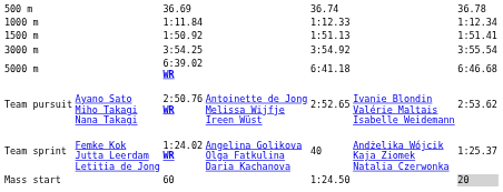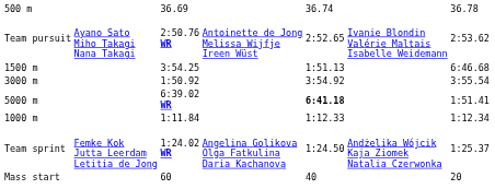 <table>
 <tr>
 <td>500 m<br></td>
 <td></td>
 <td>36.69</td>
 <td></td>
 <td>36.74</td>
 <td></td>
 <td>36.78</td>
 </tr>
 <tr>
-<td>1000 m<br></td>
-<td></td>
-<td>1:11.84</td>
-<td></td>
-<td>1:12.33</td>
-<td></td>
-<td>1:12.34</td>
+<td>Team pursuit<br></td>
+<td><br><a href='#'>Ayano Sato</a><br><a href='#'>Miho Takagi</a><br><a href='#'>Nana Takagi</a></td>
+<td>2:50.76<br><strong><a href='#'>WR</a></strong></td>
+<td><br><a href='#'>Antoinette de Jong</a><br><a href='#'>Melissa Wijfje</a><br><a href='#'>Ireen Wüst</a></td>
+<td>2:52.65</td>
+<td><br><a href='#'>Ivanie Blondin</a><br><a href='#'>Valérie Maltais</a><br><a href='#'>Isabelle Weidemann</a></td>
+<td>2:53.62</td>
 </tr>
 <tr>
 <td>1500 m<br></td>
 <td></td>
-<td>1:50.92</td>
+<td>3:54.25</td>
 <td></td>
 <td>1:51.13</td>
 <td></td>
-<td>1:51.41</td>
+<td>6:46.68</td>
 </tr>
 <tr>
 <td>3000 m<br></td>
 <td></td>
-<td>3:54.25</td>
+<td>1:50.92</td>
 <td></td>
 <td>3:54.92</td>
 <td></td>
 <td>3:55.54</td>
 </tr>
 <tr>
 <td>5000 m<br></td>
 <td></td>
 <td>6:39.02<br><strong><a href='#'>WR</a></strong></td>
 <td></td>
-<td>6:41.18</td>
+<td><strong>6:41.18</strong></td>
 <td></td>
-<td>6:46.68</td>
+<td>1:51.41</td>
 </tr>
 <tr>
-<td>Team pursuit<br></td>
-<td><br><a href='#'>Ayano Sato</a><br><a href='#'>Miho Takagi</a><br><a href='#'>Nana Takagi</a></td>
-<td>2:50.76<br><strong><a href='#'>WR</a></strong></td>
-<td><br><a href='#'>Antoinette de Jong</a><br><a href='#'>Melissa Wijfje</a><br><a href='#'>Ireen Wüst</a></td>
-<td>2:52.65</td>
-<td><br><a href='#'>Ivanie Blondin</a><br><a href='#'>Valérie Maltais</a><br><a href='#'>Isabelle Weidemann</a></td>
-<td>2:53.62</td>
+<td>1000 m<br></td>
+<td></td>
+<td>1:11.84</td>
+<td></td>
+<td>1:12.33</td>
+<td></td>
+<td>1:12.34</td>
 </tr>
 <tr>
 <td>Team sprint<br></td>
 <td><br><a href='#'>Femke Kok</a><br><a href='#'>Jutta Leerdam</a><br><a href='#'>Letitia de Jong</a></td>
 <td>1:24.02<br><strong><a href='#'>WR</a></strong></td>
 <td><br><a href='#'>Angelina Golikova</a><br><a href='#'>Olga Fatkulina</a><br><a href='#'>Daria Kachanova</a></td>
-<td>40</td>
+<td>1:24.50</td>
 <td><br><a href='#'>Andżelika Wójcik</a><br><a href='#'>Kaja Ziomek</a><br><a href='#'>Natalia Czerwonka</a></td>
 <td>1:25.37</td>
 </tr>
 <tr>
 <td>Mass start<br></td>
 <td></td>
 <td>60</td>
 <td></td>
-<td>1:24.50</td>
+<td>40</td>
 <td></td>
-<td style="background: lightgrey;">20</td>
+<td>20</td>
 </tr>
 </table>
